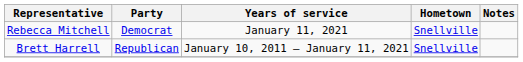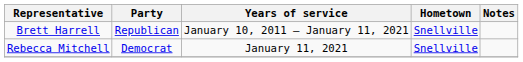 <table class=wikitable style="text-align:center">
 <tr>
 <th>Representative</th>
 <th>Party</th>
 <th>Years of service</th>
 <th>Hometown</th>
 <th>Notes</th>
 </tr>
 <tr>
+<td><a href='#'>Brett Harrell</a></td>
+<td><a href='#'>Republican</a></td>
+<td>January 10, 2011 – January 11, 2021</td>
+<td><a href='#'>Snellville</a></td>
+<td></td>
+</tr>
+<tr>
 <td><a href='#'>Rebecca Mitchell</a></td>
 <td><a href='#'>Democrat</a></td>
 <td>January 11, 2021</td>
 <td><a href='#'>Snellville</a></td>
 <td></td>
 </tr>
 <tr>
-<td><a href='#'>Brett Harrell</a></td>
-<td><a href='#'>Republican</a></td>
-<td>January 10, 2011 – January 11, 2021</td>
-<td><a href='#'>Snellville</a></td>
-<td></td>
-</tr>
-<tr>
 </tr>
 </table>
